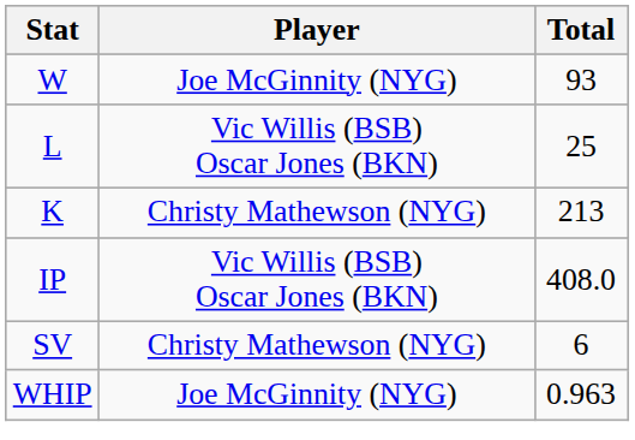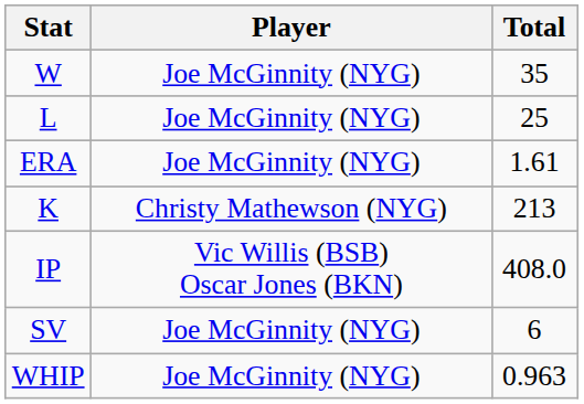 <table class="wikitable" style="text-align:center;">
 <tr>
 <th style="width:15%;">Stat</th>
 <th>Player</th>
 <th style="width:15%;">Total</th>
 </tr>
 <tr>
 <td><a href='#'>W</a></td>
 <td><a href='#'>Joe McGinnity</a> (<a href='#'>NYG</a>)</td>
-<td>93</td>
+<td>35</td>
 </tr>
 <tr>
 <td><a href='#'>L</a></td>
-<td><a href='#'>Vic Willis</a> (<a href='#'>BSB</a>)<br><a href='#'>Oscar Jones</a> (<a href='#'>BKN</a>)</td>
+<td><a href='#'>Joe McGinnity</a> (<a href='#'>NYG</a>)</td>
 <td>25</td>
+</tr>
+<tr>
+<td><a href='#'>ERA</a></td>
+<td><a href='#'>Joe McGinnity</a> (<a href='#'>NYG</a>)</td>
+<td>1.61</td>
 </tr>
 <tr>
 <td><a href='#'>K</a></td>
 <td><a href='#'>Christy Mathewson</a> (<a href='#'>NYG</a>)</td>
 <td>213</td>
 </tr>
 <tr>
 <td><a href='#'>IP</a></td>
 <td><a href='#'>Vic Willis</a> (<a href='#'>BSB</a>)<br><a href='#'>Oscar Jones</a> (<a href='#'>BKN</a>)</td>
 <td>408.0</td>
 </tr>
 <tr>
 <td><a href='#'>SV</a></td>
-<td><a href='#'>Christy Mathewson</a> (<a href='#'>NYG</a>)</td>
+<td><a href='#'>Joe McGinnity</a> (<a href='#'>NYG</a>)</td>
 <td>6</td>
 </tr>
 <tr>
 <td><a href='#'>WHIP</a></td>
 <td><a href='#'>Joe McGinnity</a> (<a href='#'>NYG</a>)</td>
 <td>0.963</td>
 </tr>
 </table>
